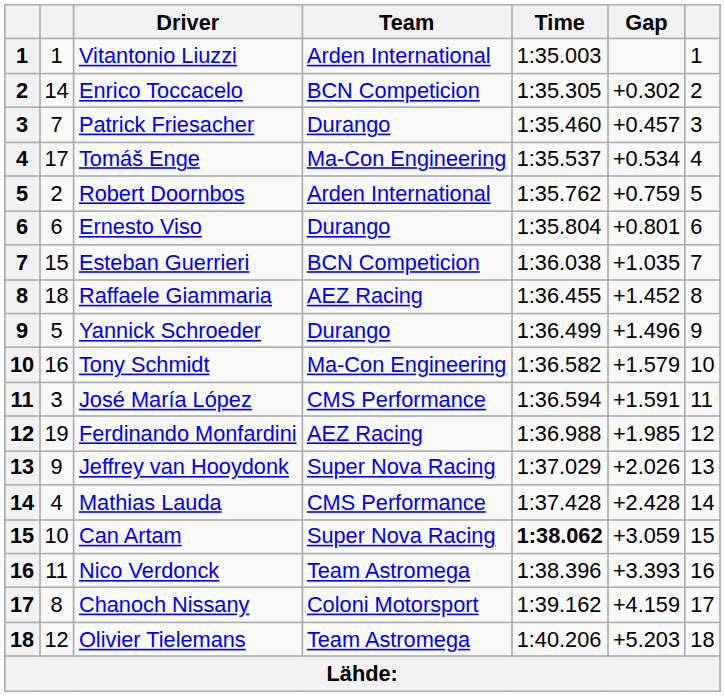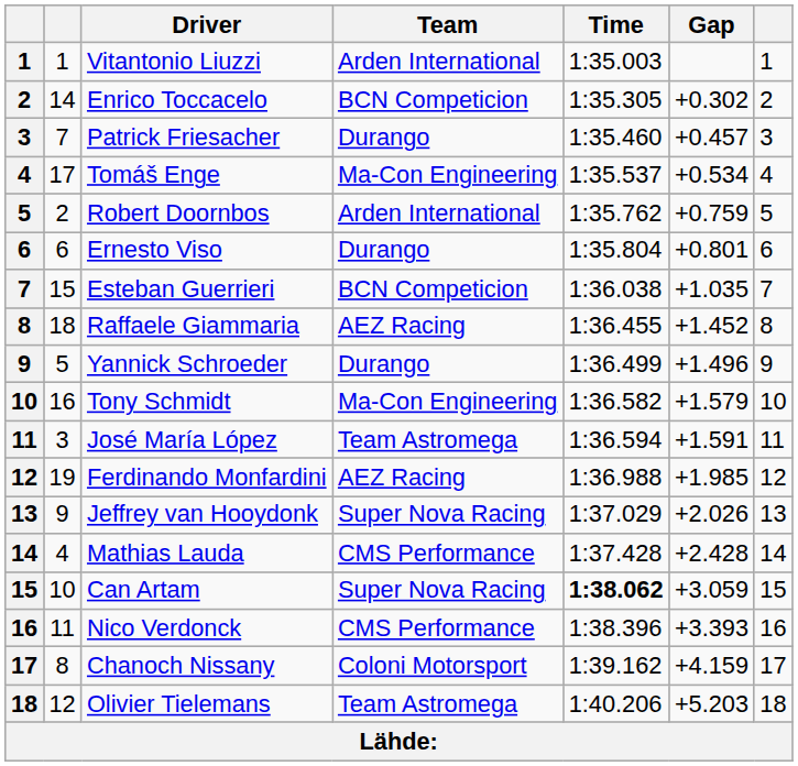 <table class="wikitable" style="font-size:85%">
 <tr>
 <th></th>
 <th></th>
 <th>Driver</th>
 <th>Team</th>
 <th>Time</th>
 <th>Gap</th>
 <th></th>
 </tr>
 <tr>
 <th>1</th>
 <td align="center">1</td>
 <td> <a href='#'>Vitantonio Liuzzi</a></td>
 <td><a href='#'>Arden International</a></td>
 <td>1:35.003</td>
 <td></td>
 <td>1</td>
 </tr>
 <tr>
 <th>2</th>
 <td align="center">14</td>
 <td> <a href='#'>Enrico Toccacelo</a></td>
 <td><a href='#'>BCN Competicion</a></td>
 <td>1:35.305</td>
 <td>+0.302</td>
 <td>2</td>
 </tr>
 <tr>
 <th>3</th>
 <td align="center">7</td>
 <td> <a href='#'>Patrick Friesacher</a></td>
 <td><a href='#'>Durango</a></td>
 <td>1:35.460</td>
 <td>+0.457</td>
 <td>3</td>
 </tr>
 <tr>
 <th>4</th>
 <td align="center">17</td>
 <td> <a href='#'>Tomáš Enge</a></td>
 <td><a href='#'>Ma-Con Engineering</a></td>
 <td>1:35.537</td>
 <td>+0.534</td>
 <td>4</td>
 </tr>
 <tr>
 <th>5</th>
 <td align="center">2</td>
 <td> <a href='#'>Robert Doornbos</a></td>
 <td><a href='#'>Arden International</a></td>
 <td>1:35.762</td>
 <td>+0.759</td>
 <td>5</td>
 </tr>
 <tr>
 <th>6</th>
 <td align="center">6</td>
 <td> <a href='#'>Ernesto Viso</a></td>
 <td><a href='#'>Durango</a></td>
 <td>1:35.804</td>
 <td>+0.801</td>
 <td>6</td>
 </tr>
 <tr>
 <th>7</th>
 <td align="center">15</td>
 <td> <a href='#'>Esteban Guerrieri</a></td>
 <td><a href='#'>BCN Competicion</a></td>
 <td>1:36.038</td>
 <td>+1.035</td>
 <td>7</td>
 </tr>
 <tr>
 <th>8</th>
 <td align="center">18</td>
 <td> <a href='#'>Raffaele Giammaria</a></td>
 <td><a href='#'>AEZ Racing</a></td>
 <td>1:36.455</td>
 <td>+1.452</td>
 <td>8</td>
 </tr>
 <tr>
 <th>9</th>
 <td align="center">5</td>
 <td> <a href='#'>Yannick Schroeder</a></td>
 <td><a href='#'>Durango</a></td>
 <td>1:36.499</td>
 <td>+1.496</td>
 <td>9</td>
 </tr>
 <tr>
 <th>10</th>
 <td align="center">16</td>
 <td> <a href='#'>Tony Schmidt</a></td>
 <td><a href='#'>Ma-Con Engineering</a></td>
 <td>1:36.582</td>
 <td>+1.579</td>
 <td>10</td>
 </tr>
 <tr>
 <th>11</th>
 <td align="center">3</td>
 <td> <a href='#'>José María López</a></td>
-<td><a href='#'>CMS Performance</a></td>
+<td><a href='#'>Team Astromega</a></td>
 <td>1:36.594</td>
 <td>+1.591</td>
 <td>11</td>
 </tr>
 <tr>
 <th>12</th>
 <td align="center">19</td>
 <td> <a href='#'>Ferdinando Monfardini</a></td>
 <td><a href='#'>AEZ Racing</a></td>
 <td>1:36.988</td>
 <td>+1.985</td>
 <td>12</td>
 </tr>
 <tr>
 <th>13</th>
 <td align="center">9</td>
 <td> <a href='#'>Jeffrey van Hooydonk</a></td>
 <td><a href='#'>Super Nova Racing</a></td>
 <td>1:37.029</td>
 <td>+2.026</td>
 <td>13</td>
 </tr>
 <tr>
 <th>14</th>
 <td align="center">4</td>
 <td> <a href='#'>Mathias Lauda</a></td>
 <td><a href='#'>CMS Performance</a></td>
 <td>1:37.428</td>
 <td>+2.428</td>
 <td>14</td>
 </tr>
 <tr>
 <th>15</th>
 <td align="center">10</td>
 <td> <a href='#'>Can Artam</a></td>
 <td><a href='#'>Super Nova Racing</a></td>
 <td><strong>1:38.062</strong></td>
 <td>+3.059</td>
 <td>15</td>
 </tr>
 <tr>
 <th>16</th>
 <td align="center">11</td>
 <td> <a href='#'>Nico Verdonck</a></td>
-<td><a href='#'>Team Astromega</a></td>
+<td><a href='#'>CMS Performance</a></td>
 <td>1:38.396</td>
 <td>+3.393</td>
 <td>16</td>
 </tr>
 <tr>
 <th>17</th>
 <td align="center">8</td>
 <td> <a href='#'>Chanoch Nissany</a></td>
 <td><a href='#'>Coloni Motorsport</a></td>
 <td>1:39.162</td>
 <td>+4.159</td>
 <td>17</td>
 </tr>
 <tr>
 <th>18</th>
 <td align="center">12</td>
 <td> <a href='#'>Olivier Tielemans</a></td>
 <td><a href='#'>Team Astromega</a></td>
 <td>1:40.206</td>
 <td>+5.203</td>
 <td>18</td>
 </tr>
 <tr>
 <th colspan="7">Lähde:</th>
 </tr>
 </table>
